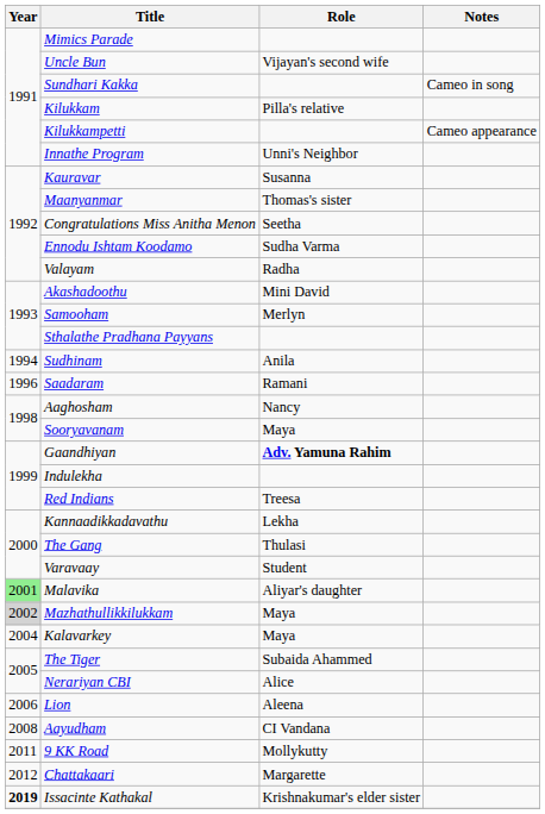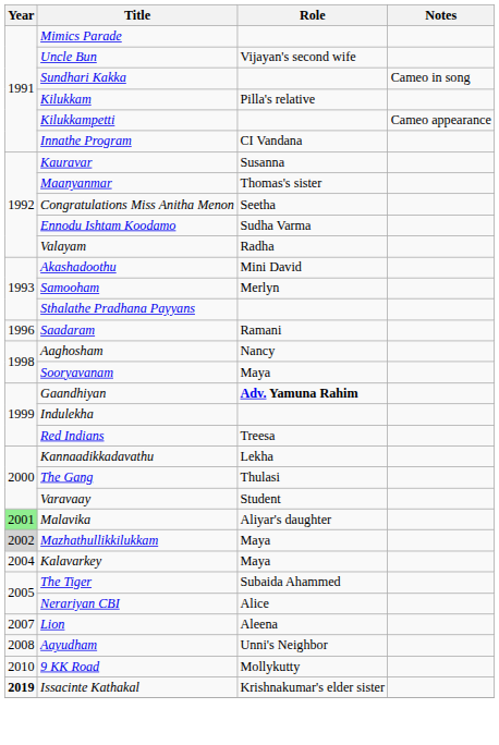 <table class="wikitable sortable">
 <tr>
 <th scope="col">Year</th>
 <th scope="col">Title</th>
 <th scope="col">Role</th>
 <th scope="col" class="unsortable">Notes</th>
 </tr>
 <tr>
 <td rowspan=6>1991</td>
 <td><em><a href='#'>Mimics Parade</a></em></td>
 <td></td>
 <td></td>
 </tr>
 <tr>
 <td><em><a href='#'>Uncle Bun</a></em></td>
 <td>Vijayan's second wife</td>
 <td></td>
 </tr>
 <tr>
 <td><em><a href='#'>Sundhari Kakka</a></em></td>
 <td></td>
 <td>Cameo in song</td>
 </tr>
 <tr>
 <td><em><a href='#'>Kilukkam</a></em></td>
 <td>Pilla's relative</td>
 <td></td>
 </tr>
 <tr>
 <td><em><a href='#'>Kilukkampetti</a></em></td>
 <td></td>
 <td>Cameo appearance</td>
 </tr>
 <tr>
 <td><em><a href='#'>Innathe Program</a></em></td>
-<td>Unni's Neighbor</td>
+<td>CI Vandana</td>
 <td></td>
 </tr>
 <tr>
 <td rowspan=5>1992</td>
 <td><em><a href='#'>Kauravar</a></em></td>
 <td>Susanna</td>
 <td></td>
 </tr>
 <tr>
 <td><em><a href='#'>Maanyanmar</a></em></td>
 <td>Thomas's sister</td>
 <td></td>
 </tr>
 <tr>
 <td><em>Congratulations Miss Anitha Menon</em></td>
 <td>Seetha</td>
 <td></td>
 </tr>
 <tr>
 <td><em><a href='#'>Ennodu Ishtam Koodamo</a></em></td>
 <td>Sudha Varma</td>
 <td></td>
 </tr>
 <tr>
 <td><em>Valayam</em></td>
 <td>Radha</td>
 <td></td>
 </tr>
 <tr>
 <td rowspan=3>1993</td>
 <td><em><a href='#'>Akashadoothu</a></em></td>
 <td>Mini David</td>
 <td></td>
 </tr>
 <tr>
 <td><em><a href='#'>Samooham</a></em></td>
 <td>Merlyn</td>
 <td></td>
 </tr>
 <tr>
 <td><em><a href='#'>Sthalathe Pradhana Payyans</a></em></td>
 <td></td>
-<td></td>
-</tr>
-<tr>
-<td>1994</td>
-<td><em><a href='#'>Sudhinam</a></em></td>
-<td>Anila</td>
 <td></td>
 </tr>
 <tr>
 <td>1996</td>
 <td><em><a href='#'>Saadaram</a></em></td>
 <td>Ramani</td>
 <td></td>
 </tr>
 <tr>
 <td rowspan=2>1998</td>
 <td><em>Aaghosham</em></td>
 <td>Nancy</td>
 <td></td>
 </tr>
 <tr>
 <td><em><a href='#'>Sooryavanam</a></em></td>
 <td>Maya</td>
 <td></td>
 </tr>
 <tr>
 <td rowspan=3>1999</td>
 <td><em>Gaandhiyan</em></td>
 <td><strong><a href='#'>Adv.</a> Yamuna Rahim</strong></td>
 <td></td>
 </tr>
 <tr>
 <td><em>Indulekha</em></td>
 <td></td>
 <td></td>
 </tr>
 <tr>
 <td><em><a href='#'>Red Indians</a></em></td>
 <td>Treesa</td>
 <td></td>
 </tr>
 <tr>
 <td rowspan=3>2000</td>
 <td><em>Kannaadikkadavathu</em></td>
 <td>Lekha</td>
 <td></td>
 </tr>
 <tr>
 <td><em><a href='#'>The Gang</a></em></td>
 <td>Thulasi</td>
 <td></td>
 </tr>
 <tr>
 <td><em>Varavaay</em></td>
 <td>Student</td>
 <td></td>
 </tr>
 <tr>
 <td style="background: lightgreen;">2001</td>
 <td><em>Malavika</em></td>
 <td>Aliyar's daughter</td>
 <td></td>
 </tr>
 <tr>
 <td style="background: lightgrey;">2002</td>
 <td><em><a href='#'>Mazhathullikkilukkam</a></em></td>
 <td>Maya</td>
 <td></td>
 </tr>
 <tr>
 <td>2004</td>
 <td><em>Kalavarkey</em></td>
 <td>Maya</td>
 <td></td>
 </tr>
 <tr>
 <td rowspan=2>2005</td>
 <td><em><a href='#'>The Tiger</a></em></td>
 <td>Subaida Ahammed</td>
 <td></td>
 </tr>
 <tr>
 <td><em><a href='#'>Nerariyan CBI</a></em></td>
 <td>Alice</td>
 <td></td>
 </tr>
 <tr>
-<td>2006</td>
+<td>2007</td>
 <td><em><a href='#'>Lion</a></em></td>
 <td>Aleena</td>
 <td></td>
 </tr>
 <tr>
 <td>2008</td>
 <td><em><a href='#'>Aayudham</a></em></td>
-<td>CI Vandana</td>
+<td>Unni's Neighbor</td>
 <td></td>
 </tr>
 <tr>
-<td>2011</td>
+<td>2010</td>
 <td><em><a href='#'>9 KK Road</a></em></td>
 <td>Mollykutty</td>
-<td></td>
-</tr>
-<tr>
-<td>2012</td>
-<td><em><a href='#'>Chattakaari</a></em></td>
-<td>Margarette</td>
 <td></td>
 </tr>
 <tr>
 <td><strong>2019</strong></td>
 <td><em>Issacinte Kathakal</em></td>
 <td>Krishnakumar's elder sister</td>
 <td></td>
 </tr>
 <tr>
 </tr>
 </table>
